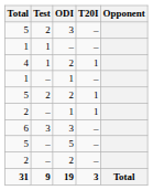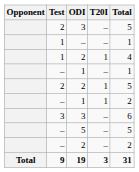 <table class="wikitable" style="font-size:90%; float: right; clear: right; text-align:right; margin-left:15px">
 <tr>
-<th>Total</th>
+<th scope="col">Opponent</th>
 <th scope="col">Test</th>
 <th scope="col">ODI</th>
 <th scope="cool">T20I</th>
-<th scope="col">Opponent</th>
+<th>Total</th>
 </tr>
 <tr>
-<td>5</td>
+<th scope="row" style="text-align: left"></th>
 <td>2</td>
 <td>3</td>
 <td>–</td>
-<th scope="row" style="text-align: left"></th>
+<td>5</td>
 </tr>
 <tr>
-<td>1</td>
+<th scope="row" style="text-align: left"></th>
 <td>1</td>
 <td>–</td>
 <td>–</td>
-<th scope="row" style="text-align: left"></th>
+<td>1</td>
 </tr>
 <tr>
-<td>4</td>
+<th scope="row" style="text-align: left"></th>
 <td>1</td>
 <td>2</td>
 <td>1</td>
-<th scope="row" style="text-align: left"></th>
+<td>4</td>
 </tr>
 <tr>
+<th scope="row" style="text-align: left"></th>
+<td>–</td>
 <td>1</td>
 <td>–</td>
 <td>1</td>
-<td>–</td>
-<th scope="row" style="text-align: left"></th>
 </tr>
 <tr>
-<td>5</td>
+<th scope="row" style="text-align: left"></th>
 <td>2</td>
 <td>2</td>
 <td>1</td>
-<th scope="row" style="text-align: left"></th>
+<td>5</td>
 </tr>
 <tr>
-<td>2</td>
+<th scope="row" style="text-align: left"></th>
 <td>–</td>
 <td>1</td>
 <td>1</td>
-<th scope="row" style="text-align: left"></th>
+<td>2</td>
 </tr>
 <tr>
-<td>6</td>
+<th scope="row" style="text-align: left"></th>
 <td>3</td>
 <td>3</td>
 <td>–</td>
-<th scope="row" style="text-align: left"></th>
+<td>6</td>
 </tr>
 <tr>
+<th scope="row" style="text-align: left"></th>
+<td>–</td>
 <td>5</td>
 <td>–</td>
 <td>5</td>
-<td>–</td>
-<th scope="row" style="text-align: left"></th>
 </tr>
 <tr>
+<th scope="row" style="text-align: left"></th>
+<td>–</td>
 <td>2</td>
 <td>–</td>
 <td>2</td>
-<td>–</td>
-<th scope="row" style="text-align: left"></th>
 </tr>
 <tr>
-<td><strong>31</strong></td>
+<th scope="row" style="text-align: center">Total</th>
 <td><strong>9</strong></td>
 <td><strong>19</strong></td>
 <td><strong>3</strong></td>
-<th scope="row" style="text-align: center">Total</th>
+<td><strong>31</strong></td>
 </tr>
 </table>
